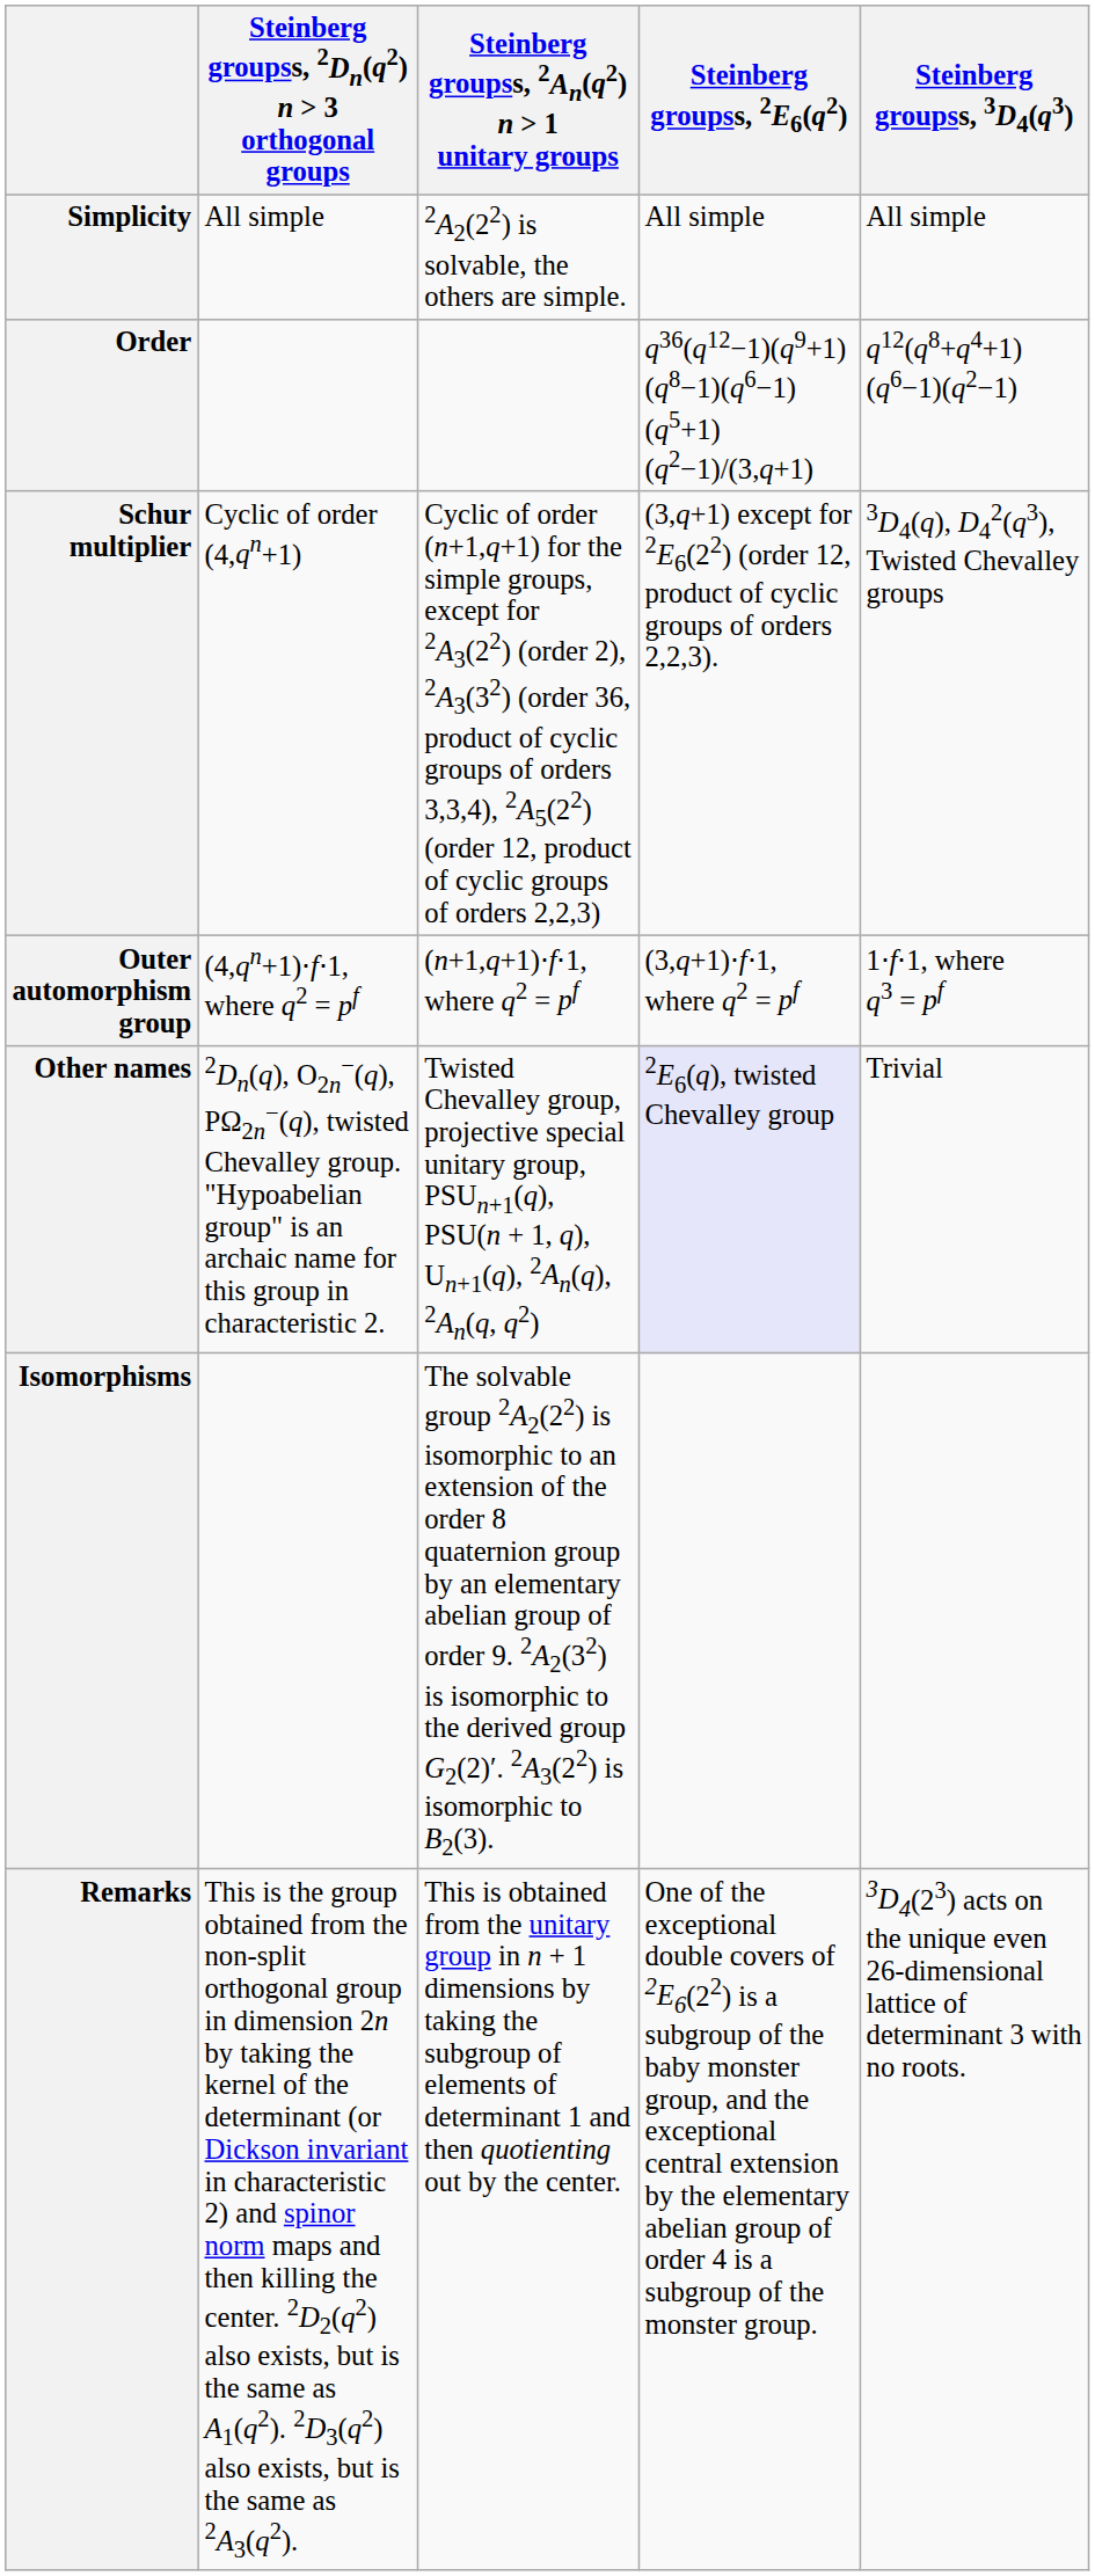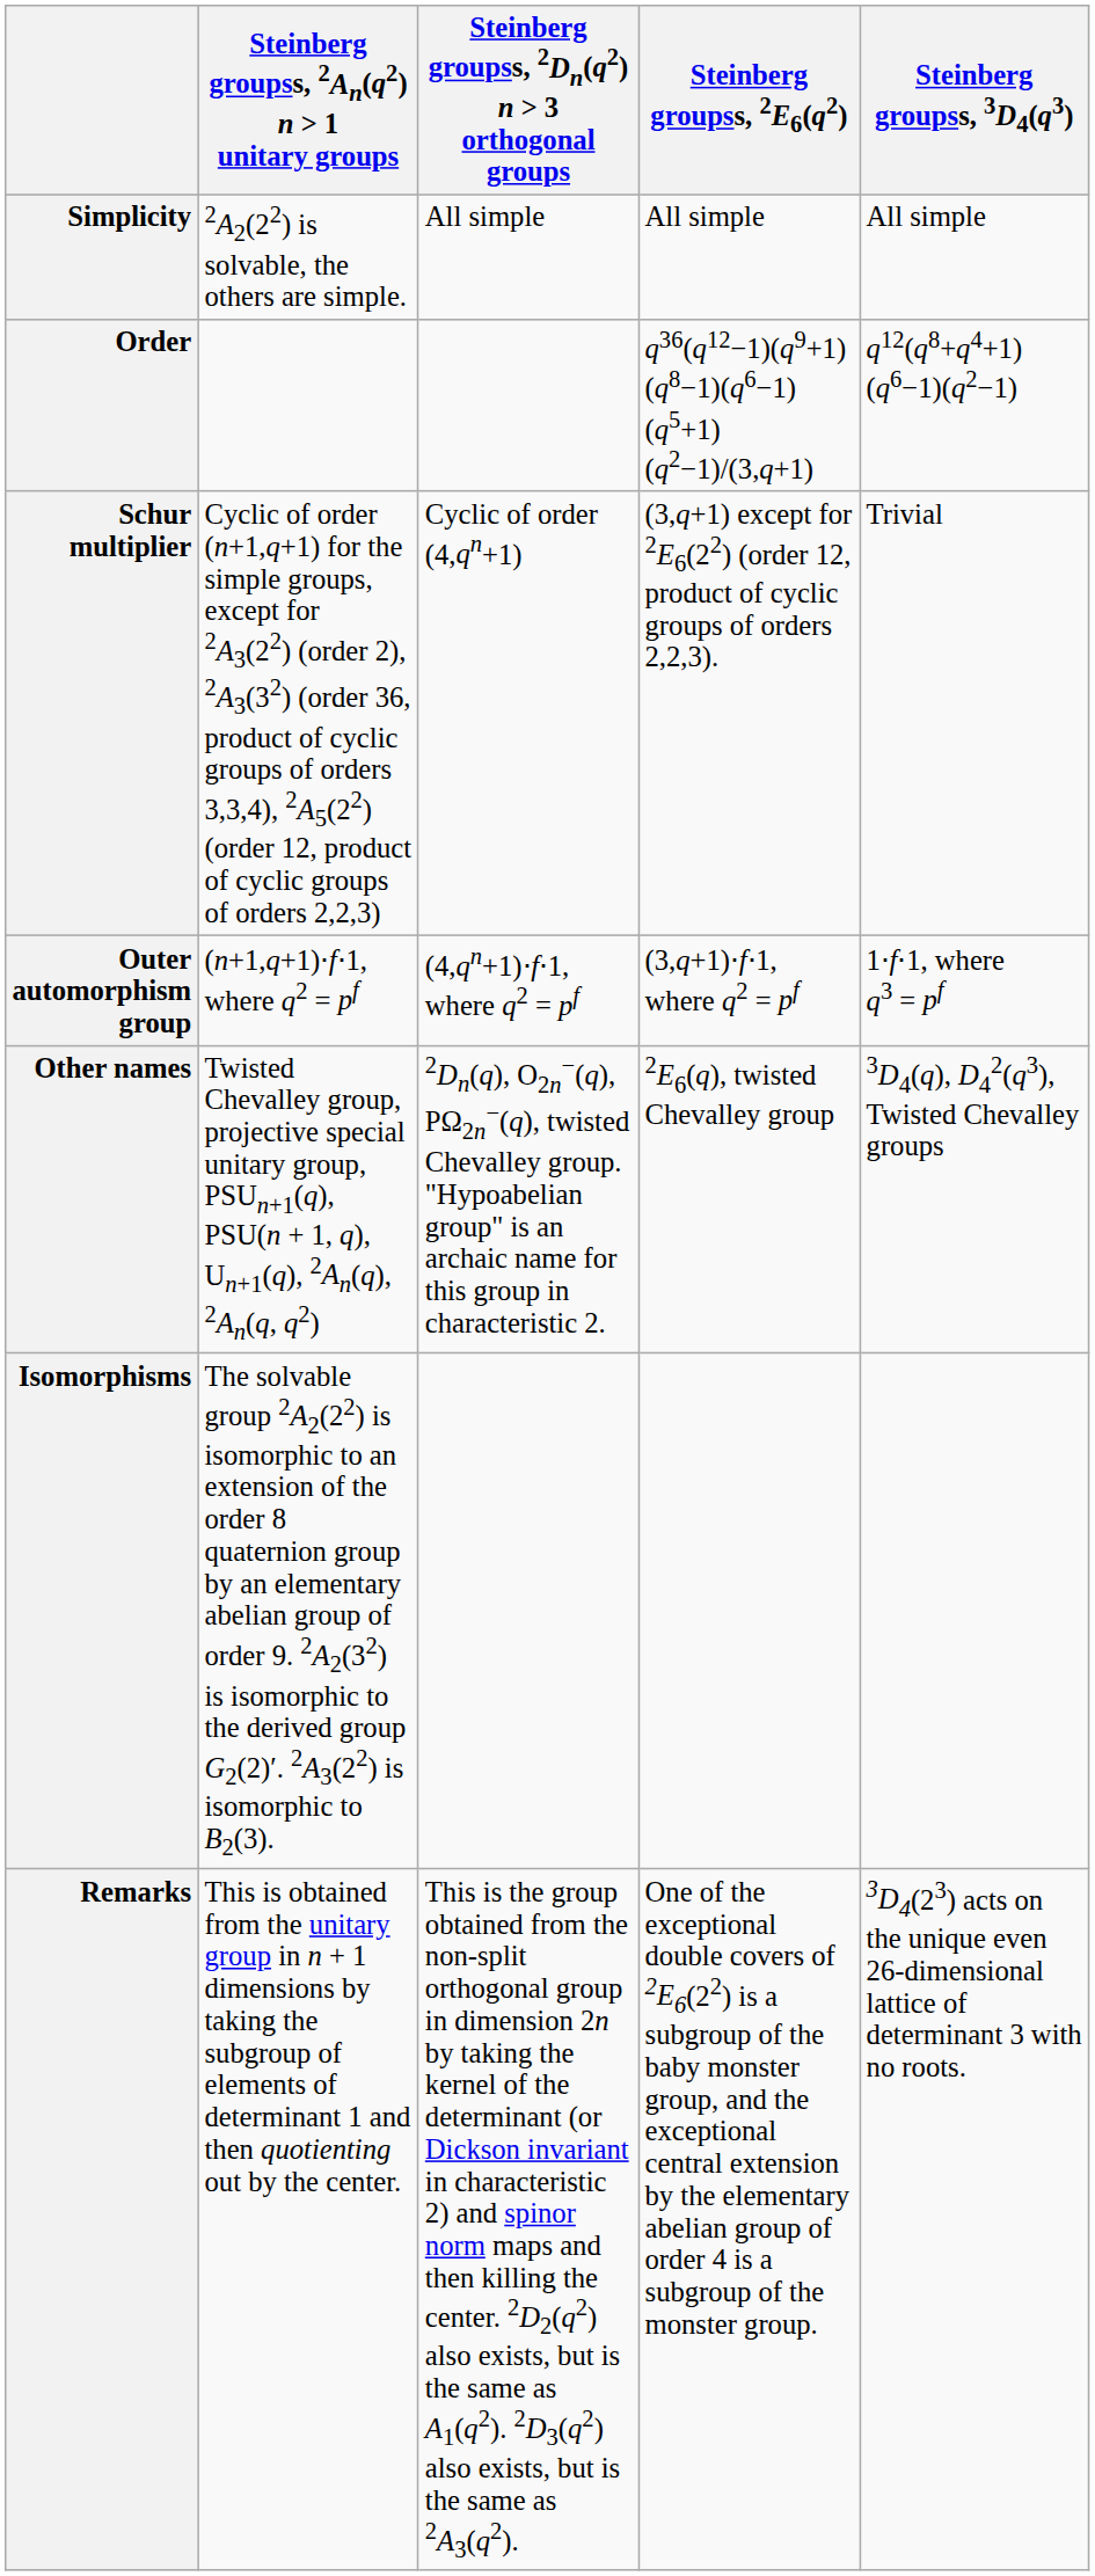 <table class="wikitable">
 <tr>
 <th width="15%"></th>
+<th width="21%"><a href='#'>Steinberg groups</a>s, <sup>2</sup><em>A<sub>n</sub></em>(<em>q</em><sup>2</sup>) <em>n</em> > 1<br><a href='#'>unitary groups</a></th>
 <th width="21%"><a href='#'>Steinberg groups</a>s, <sup>2</sup><em>D<sub>n</sub></em>(<em>q</em><sup>2</sup>) <em>n</em> > 3<br><a href='#'>orthogonal groups</a></th>
-<th width="21%"><a href='#'>Steinberg groups</a>s, <sup>2</sup><em>A<sub>n</sub></em>(<em>q</em><sup>2</sup>) <em>n</em> > 1<br><a href='#'>unitary groups</a></th>
 <th width="21%"><a href='#'>Steinberg groups</a>s, <sup>2</sup><em>E</em><sub>6</sub>(<em>q</em><sup>2</sup>)</th>
 <th width="22%"><a href='#'>Steinberg groups</a>s, <sup>3</sup><em>D</em><sub>4</sub>(<em>q</em><sup>3</sup>)</th>
 </tr>
 <tr style="vertical-align:top;">
 <th style="text-align: right;">Simplicity</th>
+<td><sup>2</sup><em>A</em><sub>2</sub>(2<sup>2</sup>) is solvable, the others are simple.</td>
 <td>All simple</td>
-<td><sup>2</sup><em>A</em><sub>2</sub>(2<sup>2</sup>) is solvable, the others are simple.</td>
 <td>All simple</td>
 <td>All simple</td>
 </tr>
 <tr style="vertical-align:top;">
 <th style="text-align: right;">Order</th>
 <td></td>
 <td></td>
 <td><em>q</em><sup>36</sup>(<em>q</em><sup>12</sup>−1)(<em>q</em><sup>9</sup>+1)(<em>q</em><sup>8</sup>−1)(<em>q</em><sup>6</sup>−1)(<em>q</em><sup>5</sup>+1)(<em>q</em><sup>2</sup>−1)/(3,<em>q</em>+1)</td>
 <td><em>q</em><sup>12</sup>(<em>q</em><sup>8</sup>+<em>q</em><sup>4</sup>+1)(<em>q</em><sup>6</sup>−1)(<em>q</em><sup>2</sup>−1)</td>
 </tr>
 <tr style="vertical-align:top;">
 <th style="text-align: right;">Schur multiplier</th>
+<td>Cyclic of order (<em>n</em>+1,<em>q</em>+1) for the simple groups, except for <sup>2</sup><em>A</em><sub>3</sub>(2<sup>2</sup>) (order 2), <sup>2</sup><em>A</em><sub>3</sub>(3<sup>2</sup>) (order 36, product of cyclic groups of orders 3,3,4), <sup>2</sup><em>A</em><sub>5</sub>(2<sup>2</sup>) (order 12, product of cyclic groups of orders 2,2,3)</td>
 <td>Cyclic of order (4,<em>q<sup>n</sup></em>+1)</td>
-<td>Cyclic of order (<em>n</em>+1,<em>q</em>+1) for the simple groups, except for <sup>2</sup><em>A</em><sub>3</sub>(2<sup>2</sup>) (order 2), <sup>2</sup><em>A</em><sub>3</sub>(3<sup>2</sup>) (order 36, product of cyclic groups of orders 3,3,4), <sup>2</sup><em>A</em><sub>5</sub>(2<sup>2</sup>) (order 12, product of cyclic groups of orders 2,2,3)</td>
 <td>(3,<em>q</em>+1) except for <sup>2</sup><em>E</em><sub>6</sub>(2<sup>2</sup>) (order 12, product of cyclic groups of orders 2,2,3).</td>
-<td><sup>3</sup><em>D</em><sub>4</sub>(<em>q</em>), <em>D</em><sub>4</sub><sup>2</sup>(<em>q</em><sup>3</sup>), Twisted Chevalley groups</td>
+<td>Trivial</td>
 </tr>
 <tr style="vertical-align:top;">
 <th style="text-align: right;">Outer automorphism group</th>
+<td>(<em>n</em>+1,<em>q</em>+1)⋅<em>f</em>⋅1, where <em>q</em><sup>2</sup> = <em>p<sup>f</sup></em></td>
 <td>(4,<em>q<sup>n</sup></em>+1)⋅<em>f</em>⋅1, where <em>q</em><sup>2</sup> = <em>p<sup>f</sup></em></td>
-<td>(<em>n</em>+1,<em>q</em>+1)⋅<em>f</em>⋅1, where <em>q</em><sup>2</sup> = <em>p<sup>f</sup></em></td>
 <td>(3,<em>q</em>+1)⋅<em>f</em>⋅1, where <em>q</em><sup>2</sup> = <em>p<sup>f</sup></em></td>
 <td>1⋅<em>f</em>⋅1, where <em>q</em><sup>3</sup> = <em>p<sup>f</sup></em></td>
 </tr>
 <tr style="vertical-align:top;">
 <th style="text-align: right;">Other names</th>
+<td>Twisted Chevalley group, projective special unitary group, PSU<sub><em>n</em>+1</sub>(<em>q</em>), PSU(<em>n</em> + 1, <em>q</em>), U<sub><em>n</em>+1</sub>(<em>q</em>), <sup>2</sup><em>A<sub>n</sub></em>(<em>q</em>), <sup>2</sup><em>A<sub>n</sub></em>(<em>q</em>, <em>q</em><sup>2</sup>)</td>
 <td><sup>2</sup><em>D<sub>n</sub></em>(<em>q</em>), O<sub>2<em>n</em></sub><sup>−</sup>(<em>q</em>), PΩ<sub>2<em>n</em></sub><sup>−</sup>(<em>q</em>), twisted Chevalley group. "Hypoabelian group" is an archaic name for this group in characteristic 2.</td>
-<td>Twisted Chevalley group, projective special unitary group, PSU<sub><em>n</em>+1</sub>(<em>q</em>), PSU(<em>n</em> + 1, <em>q</em>), U<sub><em>n</em>+1</sub>(<em>q</em>), <sup>2</sup><em>A<sub>n</sub></em>(<em>q</em>), <sup>2</sup><em>A<sub>n</sub></em>(<em>q</em>, <em>q</em><sup>2</sup>)</td>
-<td style="background: lavender;"><sup>2</sup><em>E</em><sub>6</sub>(<em>q</em>), twisted Chevalley group</td>
-<td>Trivial</td>
+<td><sup>2</sup><em>E</em><sub>6</sub>(<em>q</em>), twisted Chevalley group</td>
+<td><sup>3</sup><em>D</em><sub>4</sub>(<em>q</em>), <em>D</em><sub>4</sub><sup>2</sup>(<em>q</em><sup>3</sup>), Twisted Chevalley groups</td>
 </tr>
 <tr style="vertical-align:top;">
 <th style="text-align: right;">Isomorphisms</th>
+<td>The solvable group <sup>2</sup><em>A</em><sub>2</sub>(2<sup>2</sup>) is isomorphic to an extension of the order 8 quaternion group by an elementary abelian group of order 9. <sup>2</sup><em>A</em><sub>2</sub>(3<sup>2</sup>) is isomorphic to the derived group <em>G</em><sub>2</sub>(2)′. <sup>2</sup><em>A</em><sub>3</sub>(2<sup>2</sup>) is isomorphic to <em>B</em><sub>2</sub>(3).</td>
 <td></td>
-<td>The solvable group <sup>2</sup><em>A</em><sub>2</sub>(2<sup>2</sup>) is isomorphic to an extension of the order 8 quaternion group by an elementary abelian group of order 9. <sup>2</sup><em>A</em><sub>2</sub>(3<sup>2</sup>) is isomorphic to the derived group <em>G</em><sub>2</sub>(2)′. <sup>2</sup><em>A</em><sub>3</sub>(2<sup>2</sup>) is isomorphic to <em>B</em><sub>2</sub>(3).</td>
 <td></td>
 <td></td>
 </tr>
 <tr style="vertical-align:top;">
 <th style="text-align: right;">Remarks</th>
+<td>This is obtained from the <a href='#'>unitary group</a> in <em>n</em> + 1 dimensions by taking the subgroup of elements of determinant 1 and then <em>quotienting</em> out by the center.</td>
 <td>This is the group obtained from the non-split orthogonal group in dimension  2<em>n</em> by taking the kernel of the determinant  (or <a href='#'>Dickson invariant</a> in characteristic 2) and <a href='#'>spinor norm</a> maps and then killing the center. <sup>2</sup><em>D</em><sub>2</sub>(<em>q</em><sup>2</sup>) also exists, but is the same as <em>A</em><sub>1</sub>(<em>q</em><sup>2</sup>). <sup>2</sup><em>D</em><sub>3</sub>(<em>q</em><sup>2</sup>) also exists, but is the same as <sup>2</sup><em>A</em><sub>3</sub>(<em>q</em><sup>2</sup>).</td>
-<td>This is obtained from the <a href='#'>unitary group</a> in <em>n</em> + 1 dimensions by taking the subgroup of elements of determinant 1 and then <em>quotienting</em> out by the center.</td>
 <td>One of the exceptional double covers of <em><sup>2</sup>E<sub>6</sub></em>(2<sup>2</sup>) is a subgroup of the baby monster group, and the exceptional central extension by the elementary abelian group of order 4 is a subgroup of the monster group.</td>
 <td><em><sup>3</sup>D<sub>4</sub></em>(2<sup>3</sup>) acts on the unique even 26-dimensional lattice of determinant 3 with no roots.</td>
 </tr>
 </table>
